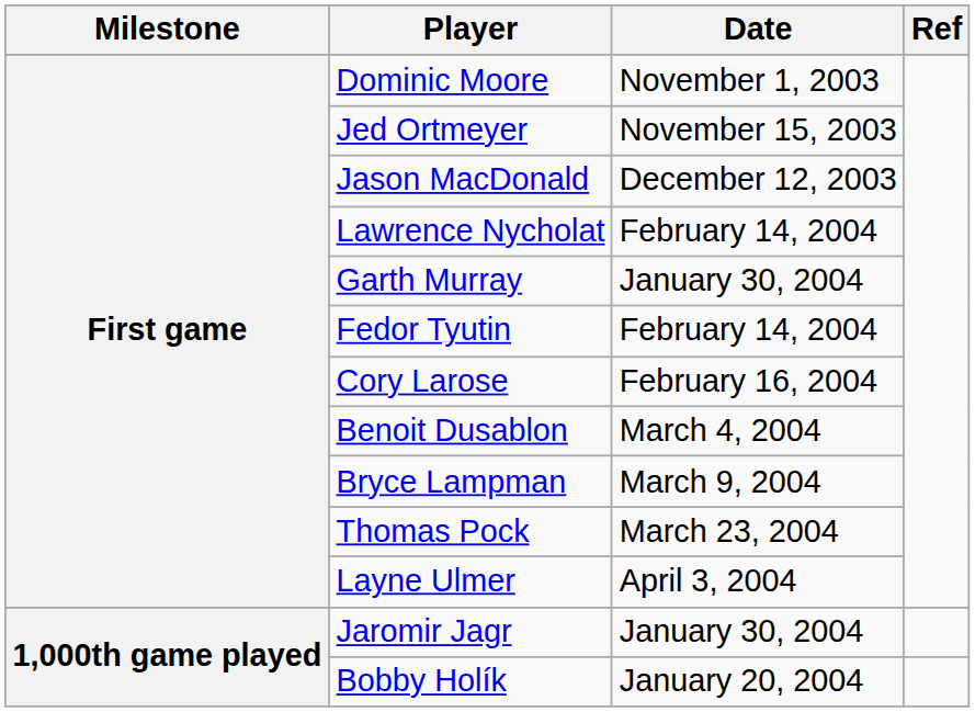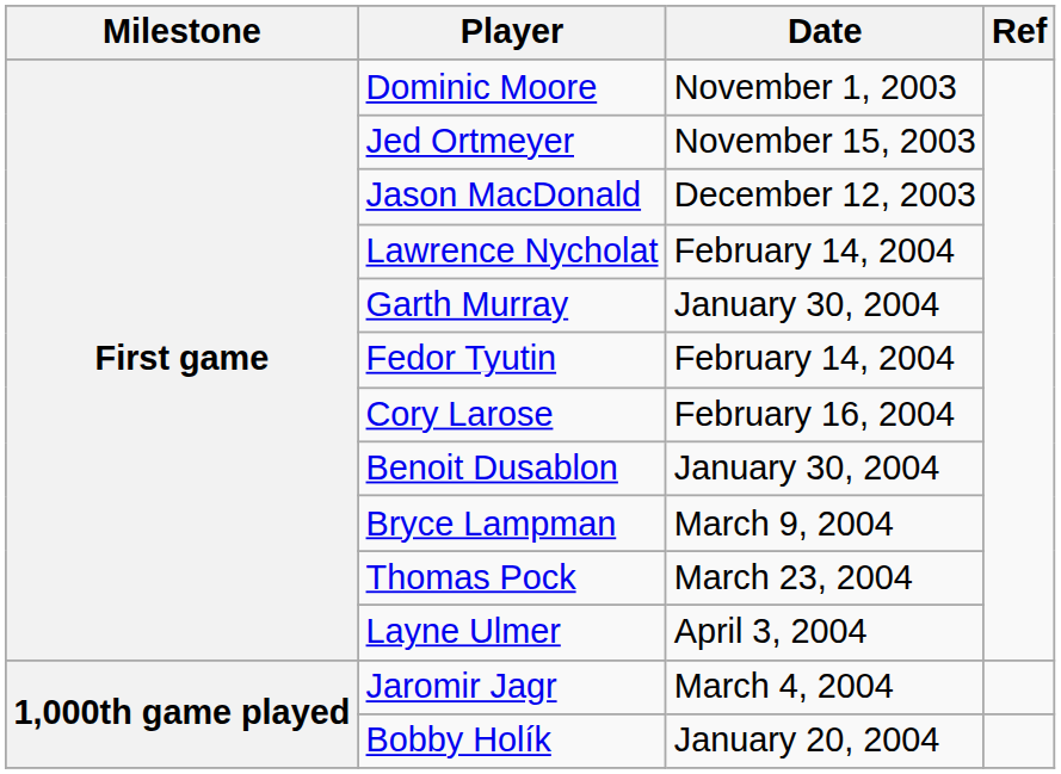 <table class="wikitable">
 <tr>
 <th scope="col">Milestone</th>
 <th scope="col">Player</th>
 <th scope="col">Date</th>
 <th scope="col">Ref</th>
 </tr>
 <tr>
 <th rowspan=11>First game</th>
 <td><a href='#'>Dominic Moore</a></td>
 <td>November 1, 2003</td>
 <td rowspan=11></td>
 </tr>
 <tr>
 <td><a href='#'>Jed Ortmeyer</a></td>
 <td>November 15, 2003</td>
 </tr>
 <tr>
 <td><a href='#'>Jason MacDonald</a></td>
 <td>December 12, 2003</td>
 </tr>
 <tr>
 <td><a href='#'>Lawrence Nycholat</a></td>
 <td>February 14, 2004</td>
 </tr>
 <tr>
 <td><a href='#'>Garth Murray</a></td>
 <td>January 30, 2004</td>
 </tr>
 <tr>
 <td><a href='#'>Fedor Tyutin</a></td>
 <td>February 14, 2004</td>
 </tr>
 <tr>
 <td><a href='#'>Cory Larose</a></td>
 <td>February 16, 2004</td>
 </tr>
 <tr>
 <td><a href='#'>Benoit Dusablon</a></td>
-<td>March 4, 2004</td>
+<td>January 30, 2004</td>
 </tr>
 <tr>
 <td><a href='#'>Bryce Lampman</a></td>
 <td>March 9, 2004</td>
 </tr>
 <tr>
 <td><a href='#'>Thomas Pock</a></td>
 <td>March 23, 2004</td>
 </tr>
 <tr>
 <td><a href='#'>Layne Ulmer</a></td>
 <td>April 3, 2004</td>
 </tr>
 <tr>
 <th rowspan="2">1,000th game played</th>
 <td><a href='#'>Jaromir Jagr</a></td>
-<td>January 30, 2004</td>
+<td>March 4, 2004</td>
 <td></td>
 </tr>
 <tr>
 <td><a href='#'>Bobby Holík</a></td>
 <td>January 20, 2004</td>
 <td></td>
 </tr>
 </table>
